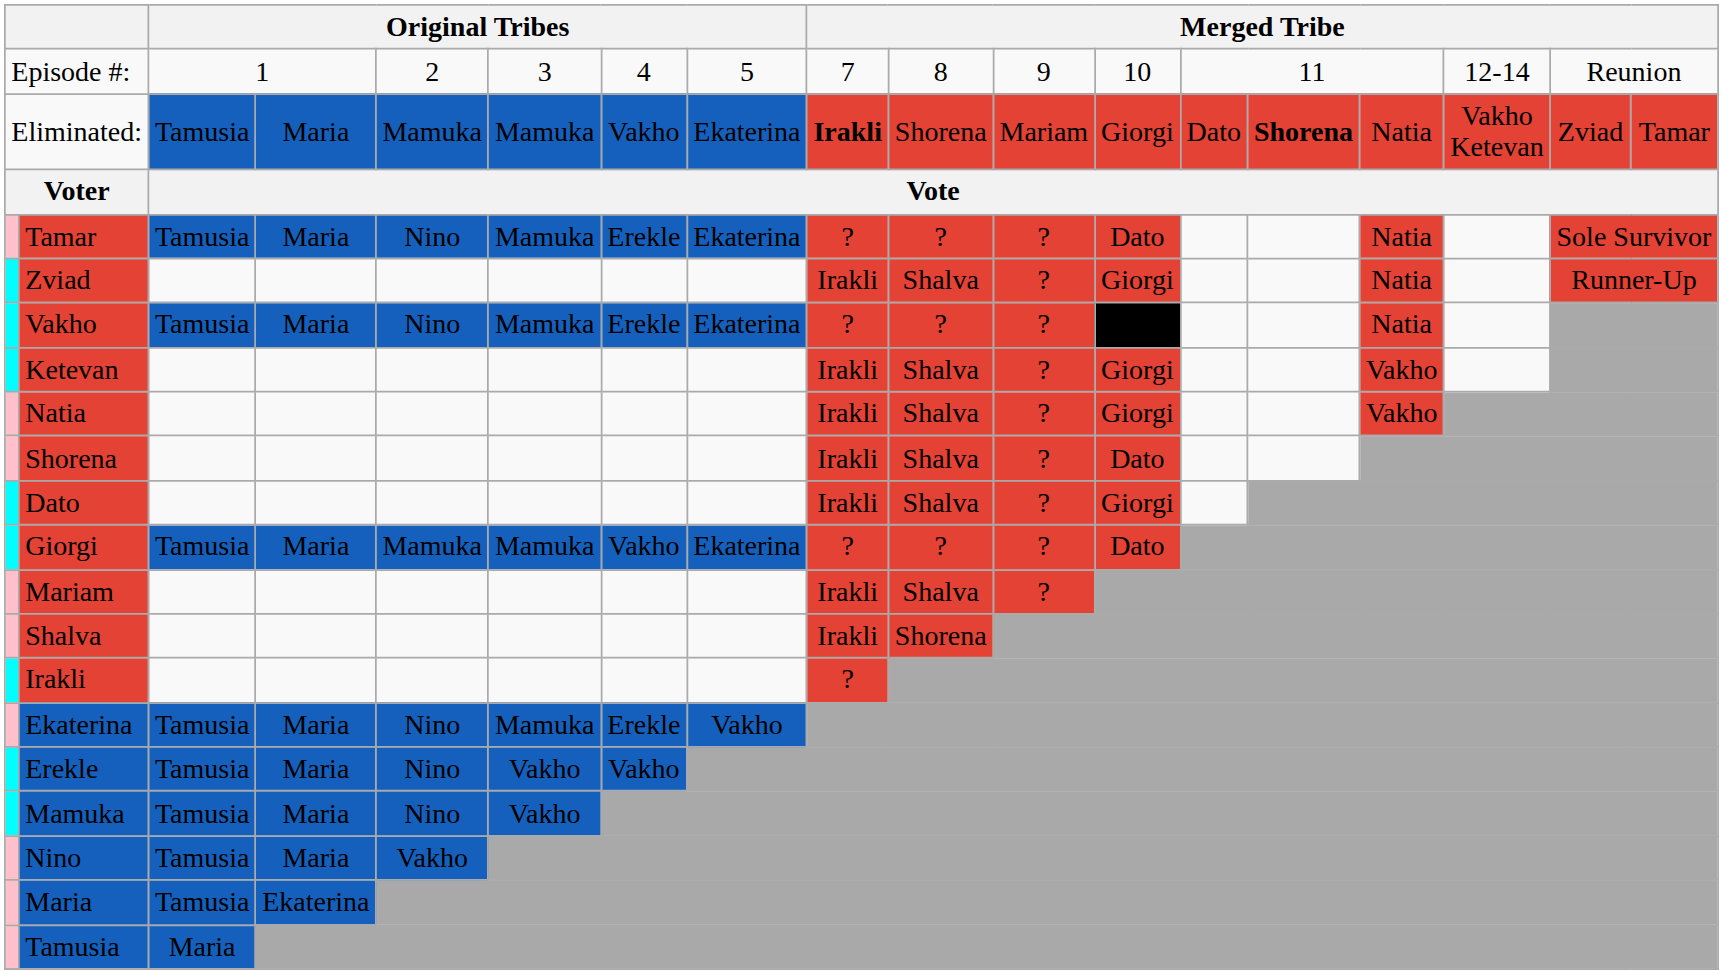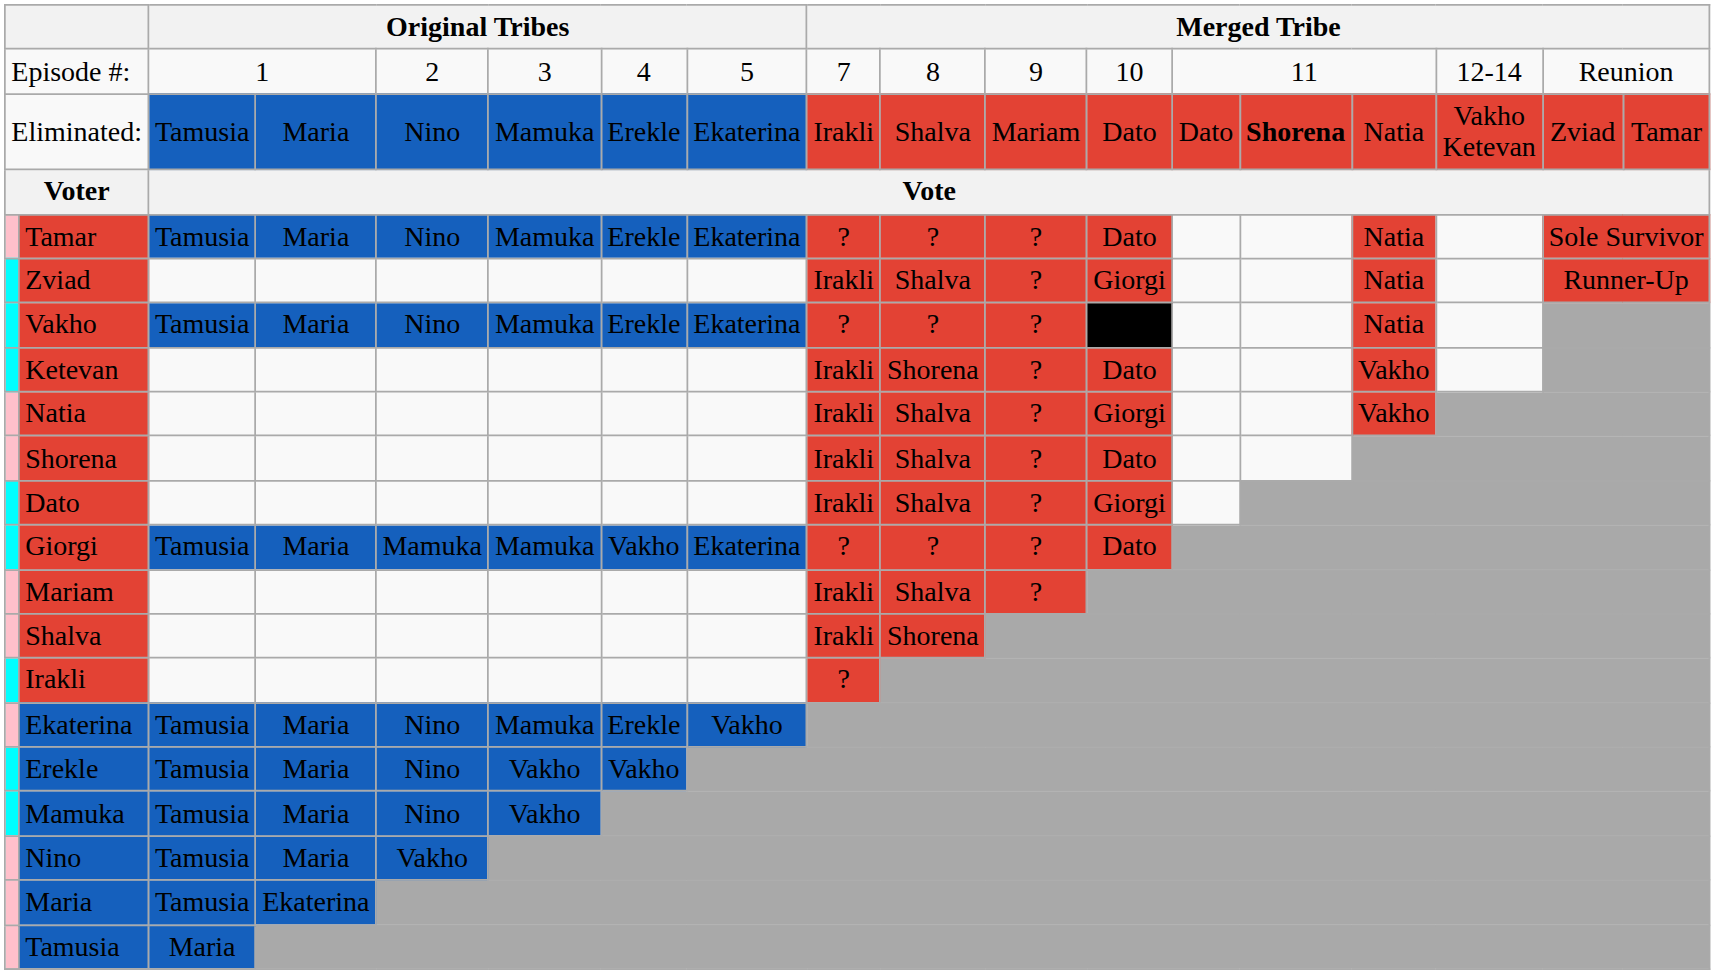 <table class="wikitable" style="text-align:center">
 <tr>
 <th colspan=2></th>
 <th colspan=6>Original Tribes</th>
 <th colspan=11>Merged Tribe</th>
 </tr>
 <tr>
 <td colspan=2 align="left">Episode #:</td>
 <td colspan=2>1</td>
 <td>2</td>
 <td>3</td>
 <td>4</td>
 <td>5</td>
 <td>7</td>
 <td>8</td>
 <td>9</td>
 <td>10</td>
 <td colspan=3>11</td>
 <td colspan=1>12-14</td>
 <td colspan=2>Reunion</td>
 </tr>
 <tr>
 <td colspan=2 align="left">Eliminated:</td>
 <td bgcolor="#1560BD"><span>Tamusia<br></span></td>
 <td bgcolor="#1560BD"><span>Maria<br></span></td>
-<td bgcolor="#1560BD"><span>Mamuka</span></td>
+<td bgcolor="#1560BD"><span>Nino<br></span></td>
 <td bgcolor="#1560BD"><span>Mamuka<br></span></td>
-<td bgcolor="#1560BD"><span>Vakho</span></td>
+<td bgcolor="#1560BD"><span>Erekle<br></span></td>
 <td bgcolor="#1560BD"><span>Ekaterina<br></span></td>
-<td bgcolor="#E34234"><strong><span>Irakli<br></span></strong></td>
-<td bgcolor="#E34234"><span>Shorena</span></td>
+<td bgcolor="#E34234"><span>Irakli<br></span></td>
+<td bgcolor="#E34234"><span>Shalva<br></span></td>
 <td bgcolor="#E34234"><span>Mariam<br></span></td>
-<td bgcolor="#E34234"><span>Giorgi<br></span></td>
+<td bgcolor="#E34234"><span>Dato</span></td>
 <td bgcolor="#E34234"><span>Dato<br></span></td>
 <td bgcolor="#E34234"><strong><span>Shorena<br></span></strong></td>
 <td bgcolor="#E34234"><span>Natia<br></span></td>
 <td bgcolor="#E34234"><span>Vakho<br>Ketevan<br></span></td>
 <td bgcolor="#E34234"><span>Zviad<br></span></td>
 <td bgcolor="#E34234"><span>Tamar<br></span></td>
 </tr>
 <tr>
 <th colspan=2>Voter</th>
 <th colspan=17>Vote</th>
 </tr>
 <tr>
 <td style="background:pink"></td>
 <td align="left" bgcolor="#E34234"><span>Tamar</span></td>
 <td bgcolor="#1560BD"><span>Tamusia</span></td>
 <td bgcolor="#1560BD"><span>Maria</span></td>
 <td bgcolor="#1560BD"><span>Nino</span></td>
 <td bgcolor="#1560BD"><span>Mamuka</span></td>
 <td bgcolor="#1560BD"><span>Erekle</span></td>
 <td bgcolor="#1560BD"><span>Ekaterina</span></td>
 <td bgcolor="#E34234"><span>?</span></td>
 <td bgcolor="#E34234"><span>?</span></td>
 <td bgcolor="#E34234"><span>?</span></td>
 <td bgcolor="#E34234"><span>Dato</span></td>
 <td></td>
 <td></td>
 <td bgcolor="#E34234"><span>Natia</span></td>
 <td></td>
 <td bgcolor="#E34234" colspan=2><span>Sole Survivor</span></td>
 </tr>
 <tr>
 <td style="background:cyan"></td>
 <td align="left" bgcolor="#E34234"><span>Zviad</span></td>
 <td></td>
 <td></td>
 <td></td>
 <td></td>
 <td></td>
 <td></td>
 <td bgcolor="#E34234"><span>Irakli</span></td>
 <td bgcolor="#E34234"><span>Shalva</span></td>
 <td bgcolor="#E34234"><span>?</span></td>
 <td bgcolor="#E34234"><span>Giorgi</span></td>
 <td></td>
 <td></td>
 <td bgcolor="#E34234"><span>Natia</span></td>
 <td></td>
 <td bgcolor="#E34234" colspan=2><span>Runner-Up</span></td>
 </tr>
 <tr>
 <td style="background:cyan"></td>
 <td align="left" bgcolor="#E34234"><span>Vakho</span></td>
 <td bgcolor="#1560BD"><span>Tamusia</span></td>
 <td bgcolor="#1560BD"><span>Maria</span></td>
 <td bgcolor="#1560BD"><span>Nino</span></td>
 <td bgcolor="#1560BD"><span>Mamuka</span></td>
 <td bgcolor="#1560BD"><span>Erekle</span></td>
 <td bgcolor="#1560BD"><span>Ekaterina</span></td>
 <td bgcolor="#E34234"><span>?</span></td>
 <td bgcolor="#E34234"><span>?</span></td>
 <td bgcolor="#E34234"><span>?</span></td>
 <td bgcolor="black"></td>
 <td></td>
 <td></td>
 <td bgcolor="#E34234"><span>Natia</span></td>
 <td></td>
 <td bgcolor="darkgray" colspan=2></td>
 </tr>
 <tr>
 <td style="background:cyan"></td>
 <td align="left" bgcolor="#E34234"><span>Ketevan</span></td>
 <td></td>
 <td></td>
 <td></td>
 <td></td>
 <td></td>
 <td></td>
 <td bgcolor="#E34234"><span>Irakli</span></td>
-<td bgcolor="#E34234"><span>Shalva</span></td>
+<td bgcolor="#E34234"><span>Shorena</span></td>
 <td bgcolor="#E34234"><span>?</span></td>
-<td bgcolor="#E34234"><span>Giorgi</span></td>
+<td bgcolor="#E34234"><span>Dato</span></td>
 <td></td>
 <td></td>
 <td bgcolor="#E34234"><span>Vakho</span></td>
 <td></td>
 <td bgcolor="darkgray" colspan=2></td>
 </tr>
 <tr>
 <td style="background:pink"></td>
 <td align="left" bgcolor="#E34234"><span>Natia</span></td>
 <td></td>
 <td></td>
 <td></td>
 <td></td>
 <td></td>
 <td></td>
 <td bgcolor="#E34234"><span>Irakli</span></td>
 <td bgcolor="#E34234"><span>Shalva</span></td>
 <td bgcolor="#E34234"><span>?</span></td>
 <td bgcolor="#E34234"><span>Giorgi</span></td>
 <td></td>
 <td></td>
 <td bgcolor="#E34234"><span>Vakho</span></td>
 <td bgcolor="darkgray" colspan=4></td>
 </tr>
 <tr>
 <td style="background:pink"></td>
 <td align="left" bgcolor="#E34234"><span>Shorena</span></td>
 <td></td>
 <td></td>
 <td></td>
 <td></td>
 <td></td>
 <td></td>
 <td bgcolor="#E34234"><span>Irakli</span></td>
 <td bgcolor="#E34234"><span>Shalva</span></td>
 <td bgcolor="#E34234"><span>?</span></td>
 <td bgcolor="#E34234"><span>Dato</span></td>
 <td></td>
 <td></td>
 <td bgcolor="darkgray" colspan=5></td>
 </tr>
 <tr>
 <td style="background:cyan"></td>
 <td align="left" bgcolor="#E34234"><span>Dato</span></td>
 <td></td>
 <td></td>
 <td></td>
 <td></td>
 <td></td>
 <td></td>
 <td bgcolor="#E34234"><span>Irakli</span></td>
 <td bgcolor="#E34234"><span>Shalva</span></td>
 <td bgcolor="#E34234"><span>?</span></td>
 <td bgcolor="#E34234"><span>Giorgi</span></td>
 <td></td>
 <td bgcolor="darkgray" colspan=6></td>
 </tr>
 <tr>
 <td style="background:cyan"></td>
 <td align="left" bgcolor="#E34234"><span>Giorgi</span></td>
 <td bgcolor="#1560BD"><span>Tamusia</span></td>
 <td bgcolor="#1560BD"><span>Maria</span></td>
 <td bgcolor="#1560BD"><span>Mamuka</span></td>
 <td bgcolor="#1560BD"><span>Mamuka</span></td>
 <td bgcolor="#1560BD"><span>Vakho</span></td>
 <td bgcolor="#1560BD"><span>Ekaterina</span></td>
 <td bgcolor="#E34234"><span>?</span></td>
 <td bgcolor="#E34234"><span>?</span></td>
 <td bgcolor="#E34234"><span>?</span></td>
 <td bgcolor="#E34234"><span>Dato</span></td>
 <td bgcolor="darkgray" colspan=7></td>
 </tr>
 <tr>
 <td style="background:pink"></td>
 <td align="left" bgcolor="#E34234"><span>Mariam</span></td>
 <td></td>
 <td></td>
 <td></td>
 <td></td>
 <td></td>
 <td></td>
 <td bgcolor="#E34234"><span>Irakli</span></td>
 <td bgcolor="#E34234"><span>Shalva</span></td>
 <td bgcolor="#E34234"><span>?</span></td>
 <td bgcolor="darkgray" colspan=8></td>
 </tr>
 <tr>
 <td style="background:pink"></td>
 <td align="left" bgcolor="#E34234"><span>Shalva</span></td>
 <td></td>
 <td></td>
 <td></td>
 <td></td>
 <td></td>
 <td></td>
 <td bgcolor="#E34234"><span>Irakli</span></td>
 <td bgcolor="#E34234"><span>Shorena</span></td>
 <td bgcolor="darkgray" colspan=9></td>
 </tr>
 <tr>
 <td style="background:cyan"></td>
 <td align="left" bgcolor="#E34234"><span>Irakli</span></td>
 <td></td>
 <td></td>
 <td></td>
 <td></td>
 <td></td>
 <td></td>
 <td bgcolor="#E34234"><span>?</span></td>
 <td bgcolor="darkgray" colspan=10></td>
 </tr>
 <tr>
 <td style="background:pink"></td>
 <td align="left" bgcolor="#1560BD"><span>Ekaterina</span></td>
 <td bgcolor="#1560BD"><span>Tamusia</span></td>
 <td bgcolor="#1560BD"><span>Maria</span></td>
 <td bgcolor="#1560BD"><span>Nino</span></td>
 <td bgcolor="#1560BD"><span>Mamuka</span></td>
 <td bgcolor="#1560BD"><span>Erekle</span></td>
 <td bgcolor="#1560BD"><span>Vakho</span></td>
 <td bgcolor="darkgray" colspan=11></td>
 </tr>
 <tr>
 <td style="background:cyan"></td>
 <td align="left" bgcolor="#1560BD"><span>Erekle</span></td>
 <td bgcolor="#1560BD"><span>Tamusia</span></td>
 <td bgcolor="#1560BD"><span>Maria</span></td>
 <td bgcolor="#1560BD"><span>Nino</span></td>
 <td bgcolor="#1560BD"><span>Vakho</span></td>
 <td bgcolor="#1560BD"><span>Vakho</span></td>
 <td bgcolor="darkgray" colspan=13></td>
 </tr>
 <tr>
 <td style="background:cyan"></td>
 <td align="left" bgcolor="#1560BD"><span>Mamuka</span></td>
 <td bgcolor="#1560BD"><span>Tamusia</span></td>
 <td bgcolor="#1560BD"><span>Maria</span></td>
 <td bgcolor="#1560BD"><span>Nino</span></td>
 <td bgcolor="#1560BD"><span>Vakho</span></td>
 <td bgcolor="darkgray" colspan=14></td>
 </tr>
 <tr>
 <td style="background:pink"></td>
 <td align="left" bgcolor="#1560BD"><span>Nino</span></td>
 <td bgcolor="#1560BD"><span>Tamusia</span></td>
 <td bgcolor="#1560BD"><span>Maria</span></td>
 <td bgcolor="#1560BD"><span>Vakho</span></td>
 <td bgcolor="darkgray" colspan=15></td>
 </tr>
 <tr>
 <td style="background:pink"></td>
 <td align="left" bgcolor="#1560BD"><span>Maria</span></td>
 <td bgcolor="#1560BD"><span>Tamusia</span></td>
 <td bgcolor="#1560BD"><span>Ekaterina</span></td>
 <td bgcolor="darkgray" colspan=16></td>
 </tr>
 <tr>
 <td style="background:pink"></td>
 <td align="left" bgcolor="#1560BD"><span>Tamusia</span></td>
 <td bgcolor="#1560BD"><span>Maria</span></td>
 <td bgcolor="darkgray" colspan=17></td>
 </tr>
 <tr>
 </tr>
 </table>
